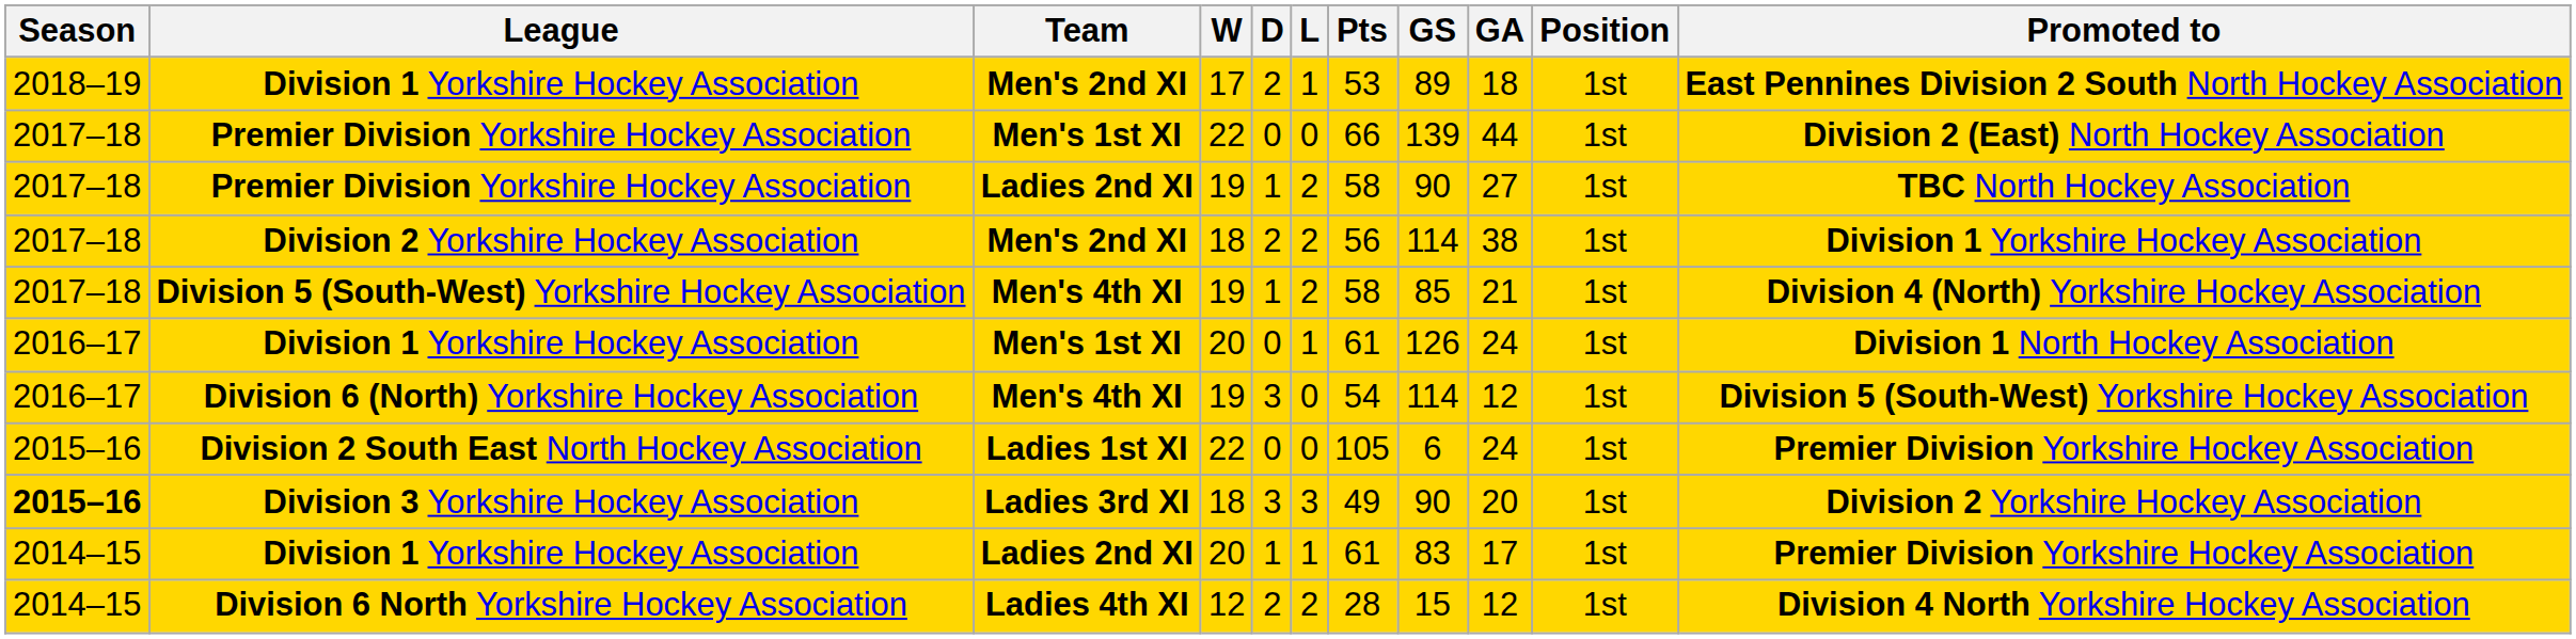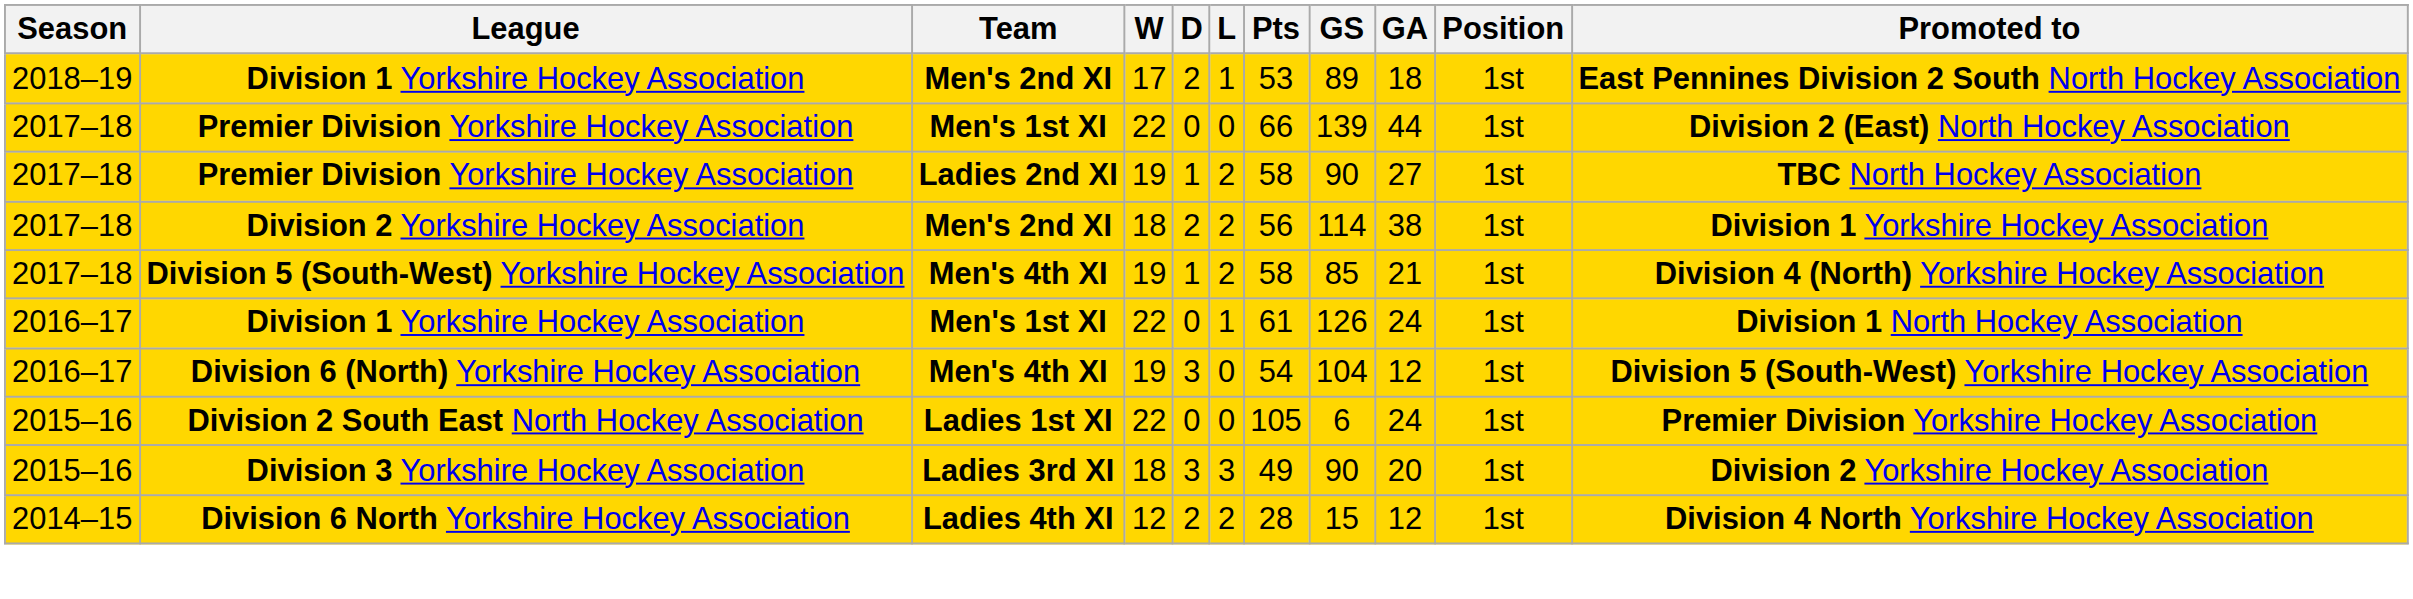 <table class="wikitable" style="text-align: center;">
 <tr>
 <th>Season</th>
 <th>League</th>
 <th>Team</th>
 <th>W</th>
 <th>D</th>
 <th>L</th>
 <th>Pts</th>
 <th>GS</th>
 <th>GA</th>
 <th>Position</th>
 <th>Promoted to</th>
 </tr>
 <tr style="background:gold;">
 <td>2018–19</td>
 <td><strong>Division 1</strong> <a href='#'>Yorkshire Hockey Association</a></td>
 <td><strong>Men's 2nd XI</strong></td>
 <td>17</td>
 <td>2</td>
 <td>1</td>
 <td>53</td>
 <td>89</td>
 <td>18</td>
 <td>1st</td>
 <td><strong>East Pennines Division 2 South</strong> <a href='#'>North Hockey Association</a></td>
 </tr>
 <tr style="background:gold;">
 <td>2017–18</td>
 <td><strong>Premier Division</strong> <a href='#'>Yorkshire Hockey Association</a></td>
 <td><strong>Men's 1st XI</strong></td>
 <td>22</td>
 <td>0</td>
 <td>0</td>
 <td>66</td>
 <td>139</td>
 <td>44</td>
 <td>1st</td>
 <td><strong>Division 2 (East)</strong> <a href='#'>North Hockey Association</a></td>
 </tr>
 <tr style="background:gold;">
 <td>2017–18</td>
 <td><strong>Premier Division</strong> <a href='#'>Yorkshire Hockey Association</a></td>
 <td><strong>Ladies 2nd XI</strong></td>
 <td>19</td>
 <td>1</td>
 <td>2</td>
 <td>58</td>
 <td>90</td>
 <td>27</td>
 <td>1st</td>
 <td><strong>TBC</strong> <a href='#'>North Hockey Association</a></td>
 </tr>
 <tr style="background:gold;">
 <td>2017–18</td>
 <td><strong>Division 2</strong> <a href='#'>Yorkshire Hockey Association</a></td>
 <td><strong>Men's 2nd XI</strong></td>
 <td>18</td>
 <td>2</td>
 <td>2</td>
 <td>56</td>
 <td>114</td>
 <td>38</td>
 <td>1st</td>
 <td><strong>Division 1</strong> <a href='#'>Yorkshire Hockey Association</a></td>
 </tr>
 <tr style="background:gold;">
 <td>2017–18</td>
 <td><strong>Division 5 (South-West)</strong> <a href='#'>Yorkshire Hockey Association</a></td>
 <td><strong>Men's 4th XI</strong></td>
 <td>19</td>
 <td>1</td>
 <td>2</td>
 <td>58</td>
 <td>85</td>
 <td>21</td>
 <td>1st</td>
 <td><strong>Division 4 (North)</strong> <a href='#'>Yorkshire Hockey Association</a></td>
 </tr>
 <tr style="background:gold;">
 <td>2016–17</td>
 <td><strong>Division 1</strong> <a href='#'>Yorkshire Hockey Association</a></td>
 <td><strong>Men's 1st XI</strong></td>
-<td>20</td>
+<td>22</td>
 <td>0</td>
 <td>1</td>
 <td>61</td>
 <td>126</td>
 <td>24</td>
 <td>1st</td>
 <td><strong>Division 1</strong> <a href='#'>North Hockey Association</a></td>
 </tr>
 <tr style="background:gold;">
 <td>2016–17</td>
 <td><strong>Division 6 (North)</strong> <a href='#'>Yorkshire Hockey Association</a></td>
 <td><strong>Men's 4th XI</strong></td>
 <td>19</td>
 <td>3</td>
 <td>0</td>
 <td>54</td>
-<td>114</td>
+<td>104</td>
 <td>12</td>
 <td>1st</td>
 <td><strong>Division 5 (South-West)</strong> <a href='#'>Yorkshire Hockey Association</a></td>
 </tr>
 <tr style="background:gold;">
 <td>2015–16</td>
 <td><strong>Division 2 South East</strong> <a href='#'>North Hockey Association</a></td>
 <td><strong>Ladies 1st XI</strong></td>
 <td>22</td>
 <td>0</td>
 <td>0</td>
 <td>105</td>
 <td>6</td>
 <td>24</td>
 <td>1st</td>
 <td><strong>Premier Division</strong> <a href='#'>Yorkshire Hockey Association</a></td>
 </tr>
 <tr style="background:gold;">
-<td><strong>2015–16</strong></td>
+<td>2015–16</td>
 <td><strong>Division 3</strong> <a href='#'>Yorkshire Hockey Association</a></td>
 <td><strong>Ladies 3rd XI</strong></td>
 <td>18</td>
 <td>3</td>
 <td>3</td>
 <td>49</td>
 <td>90</td>
 <td>20</td>
 <td>1st</td>
 <td><strong>Division 2</strong> <a href='#'>Yorkshire Hockey Association</a></td>
-</tr>
-<tr style="background:gold;">
-<td>2014–15</td>
-<td><strong>Division 1</strong> <a href='#'>Yorkshire Hockey Association</a></td>
-<td><strong>Ladies 2nd XI</strong></td>
-<td>20</td>
-<td>1</td>
-<td>1</td>
-<td>61</td>
-<td>83</td>
-<td>17</td>
-<td>1st</td>
-<td><strong>Premier Division</strong> <a href='#'>Yorkshire Hockey Association</a></td>
 </tr>
 <tr style="background:gold;">
 <td>2014–15</td>
 <td><strong>Division 6 North</strong> <a href='#'>Yorkshire Hockey Association</a></td>
 <td><strong>Ladies 4th XI</strong></td>
 <td>12</td>
 <td>2</td>
 <td>2</td>
 <td>28</td>
 <td>15</td>
 <td>12</td>
 <td>1st</td>
 <td><strong>Division 4 North</strong> <a href='#'>Yorkshire Hockey Association</a></td>
 </tr>
 </table>
